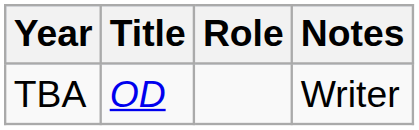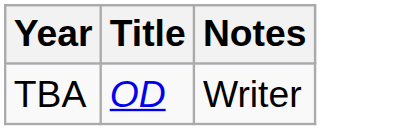 <table class="wikitable unsortable">
 <tr style="background:#b0c4de; text-align:center;">
 <th>Year</th>
 <th>Title</th>
-<th>Role</th>
 <th>Notes</th>
 </tr>
 <tr>
 <td>TBA</td>
 <td><em><a href='#'>OD</a></em></td>
-<td></td>
 <td>Writer</td>
 </tr>
 </table>
